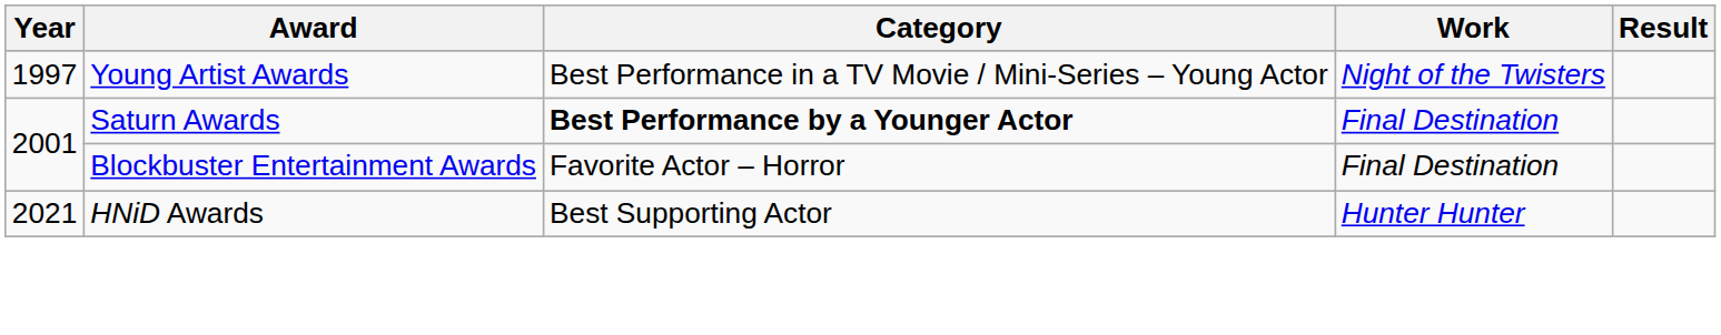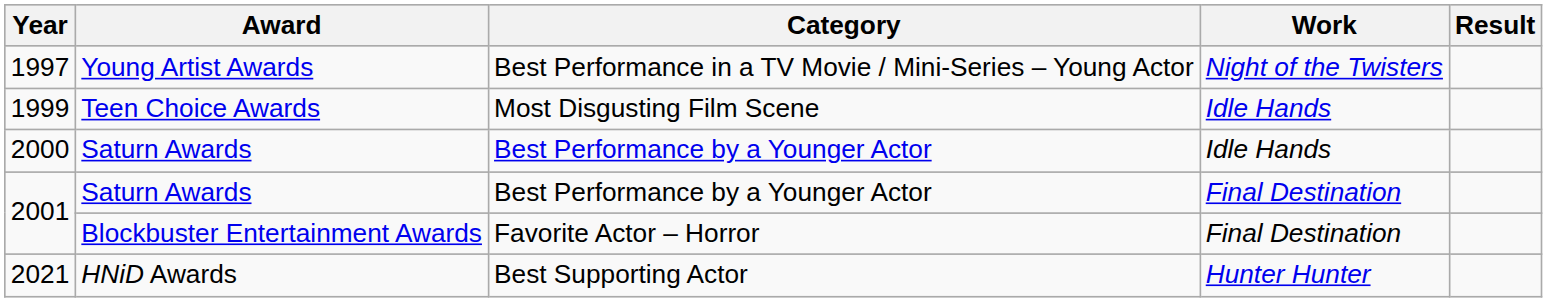 <table class="wikitable sortable">
 <tr>
 <th>Year</th>
 <th>Award</th>
 <th>Category</th>
 <th>Work</th>
 <th>Result</th>
 </tr>
 <tr>
 <td>1997</td>
 <td><a href='#'>Young Artist Awards</a></td>
 <td>Best Performance in a TV Movie / Mini-Series – Young Actor</td>
 <td><em><a href='#'>Night of the Twisters</a></em></td>
 <td></td>
 </tr>
 <tr>
+<td>1999</td>
+<td><a href='#'>Teen Choice Awards</a></td>
+<td>Most Disgusting Film Scene</td>
+<td><em><a href='#'>Idle Hands</a></em></td>
+<td></td>
+</tr>
+<tr>
+<td>2000</td>
+<td><a href='#'>Saturn Awards</a></td>
+<td><a href='#'>Best Performance by a Younger Actor</a></td>
+<td><em>Idle Hands</em></td>
+<td></td>
+</tr>
+<tr>
 <td rowspan="2">2001</td>
 <td><a href='#'>Saturn Awards</a></td>
-<td><strong>Best Performance by a Younger Actor</strong></td>
+<td>Best Performance by a Younger Actor</td>
 <td><em><a href='#'>Final Destination</a></em></td>
 <td></td>
 </tr>
 <tr>
 <td><a href='#'>Blockbuster Entertainment Awards</a></td>
 <td>Favorite Actor – Horror</td>
 <td><em>Final Destination</em></td>
 <td></td>
 </tr>
 <tr>
 <td>2021</td>
 <td><em>HNiD</em> Awards</td>
 <td>Best Supporting Actor</td>
 <td><em><a href='#'>Hunter Hunter</a></em></td>
 <td></td>
 </tr>
 </table>
